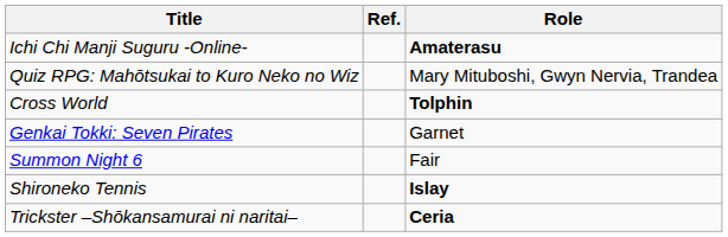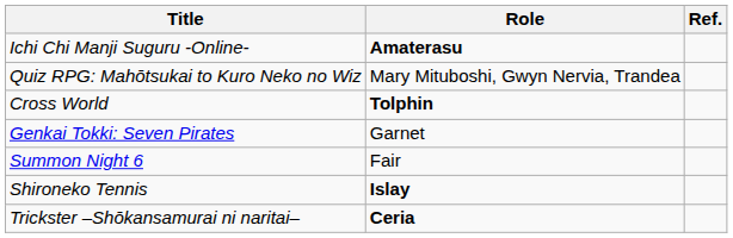 <table class="wikitable">
 <tr>
 <th>Title</th>
+<th>Role</th>
 <th>Ref.</th>
-<th>Role</th>
 </tr>
 <tr>
 <td><em>Ichi Chi Manji Suguru -Online-</em></td>
+<td><strong>Amaterasu</strong></td>
 <td></td>
-<td><strong>Amaterasu</strong></td>
 </tr>
 <tr>
 <td><em>Quiz RPG: Mahōtsukai to Kuro Neko no Wiz</em></td>
+<td>Mary Mituboshi, Gwyn Nervia, Trandea</td>
 <td></td>
-<td>Mary Mituboshi, Gwyn Nervia, Trandea</td>
 </tr>
 <tr>
 <td><em>Cross World</em></td>
+<td><strong>Tolphin</strong></td>
 <td></td>
-<td><strong>Tolphin</strong></td>
 </tr>
 <tr>
 <td><em><a href='#'>Genkai Tokki: Seven Pirates</a></em></td>
+<td>Garnet</td>
 <td></td>
-<td>Garnet</td>
 </tr>
 <tr>
 <td><em><a href='#'>Summon Night 6</a></em></td>
+<td>Fair</td>
 <td></td>
-<td>Fair</td>
 </tr>
 <tr>
 <td><em>Shironeko Tennis</em></td>
+<td><strong>Islay</strong></td>
 <td></td>
-<td><strong>Islay</strong></td>
 </tr>
 <tr>
 <td><em>Trickster –Shōkansamurai ni naritai–</em></td>
+<td><strong>Ceria</strong></td>
 <td></td>
-<td><strong>Ceria</strong></td>
 </tr>
 </table>
